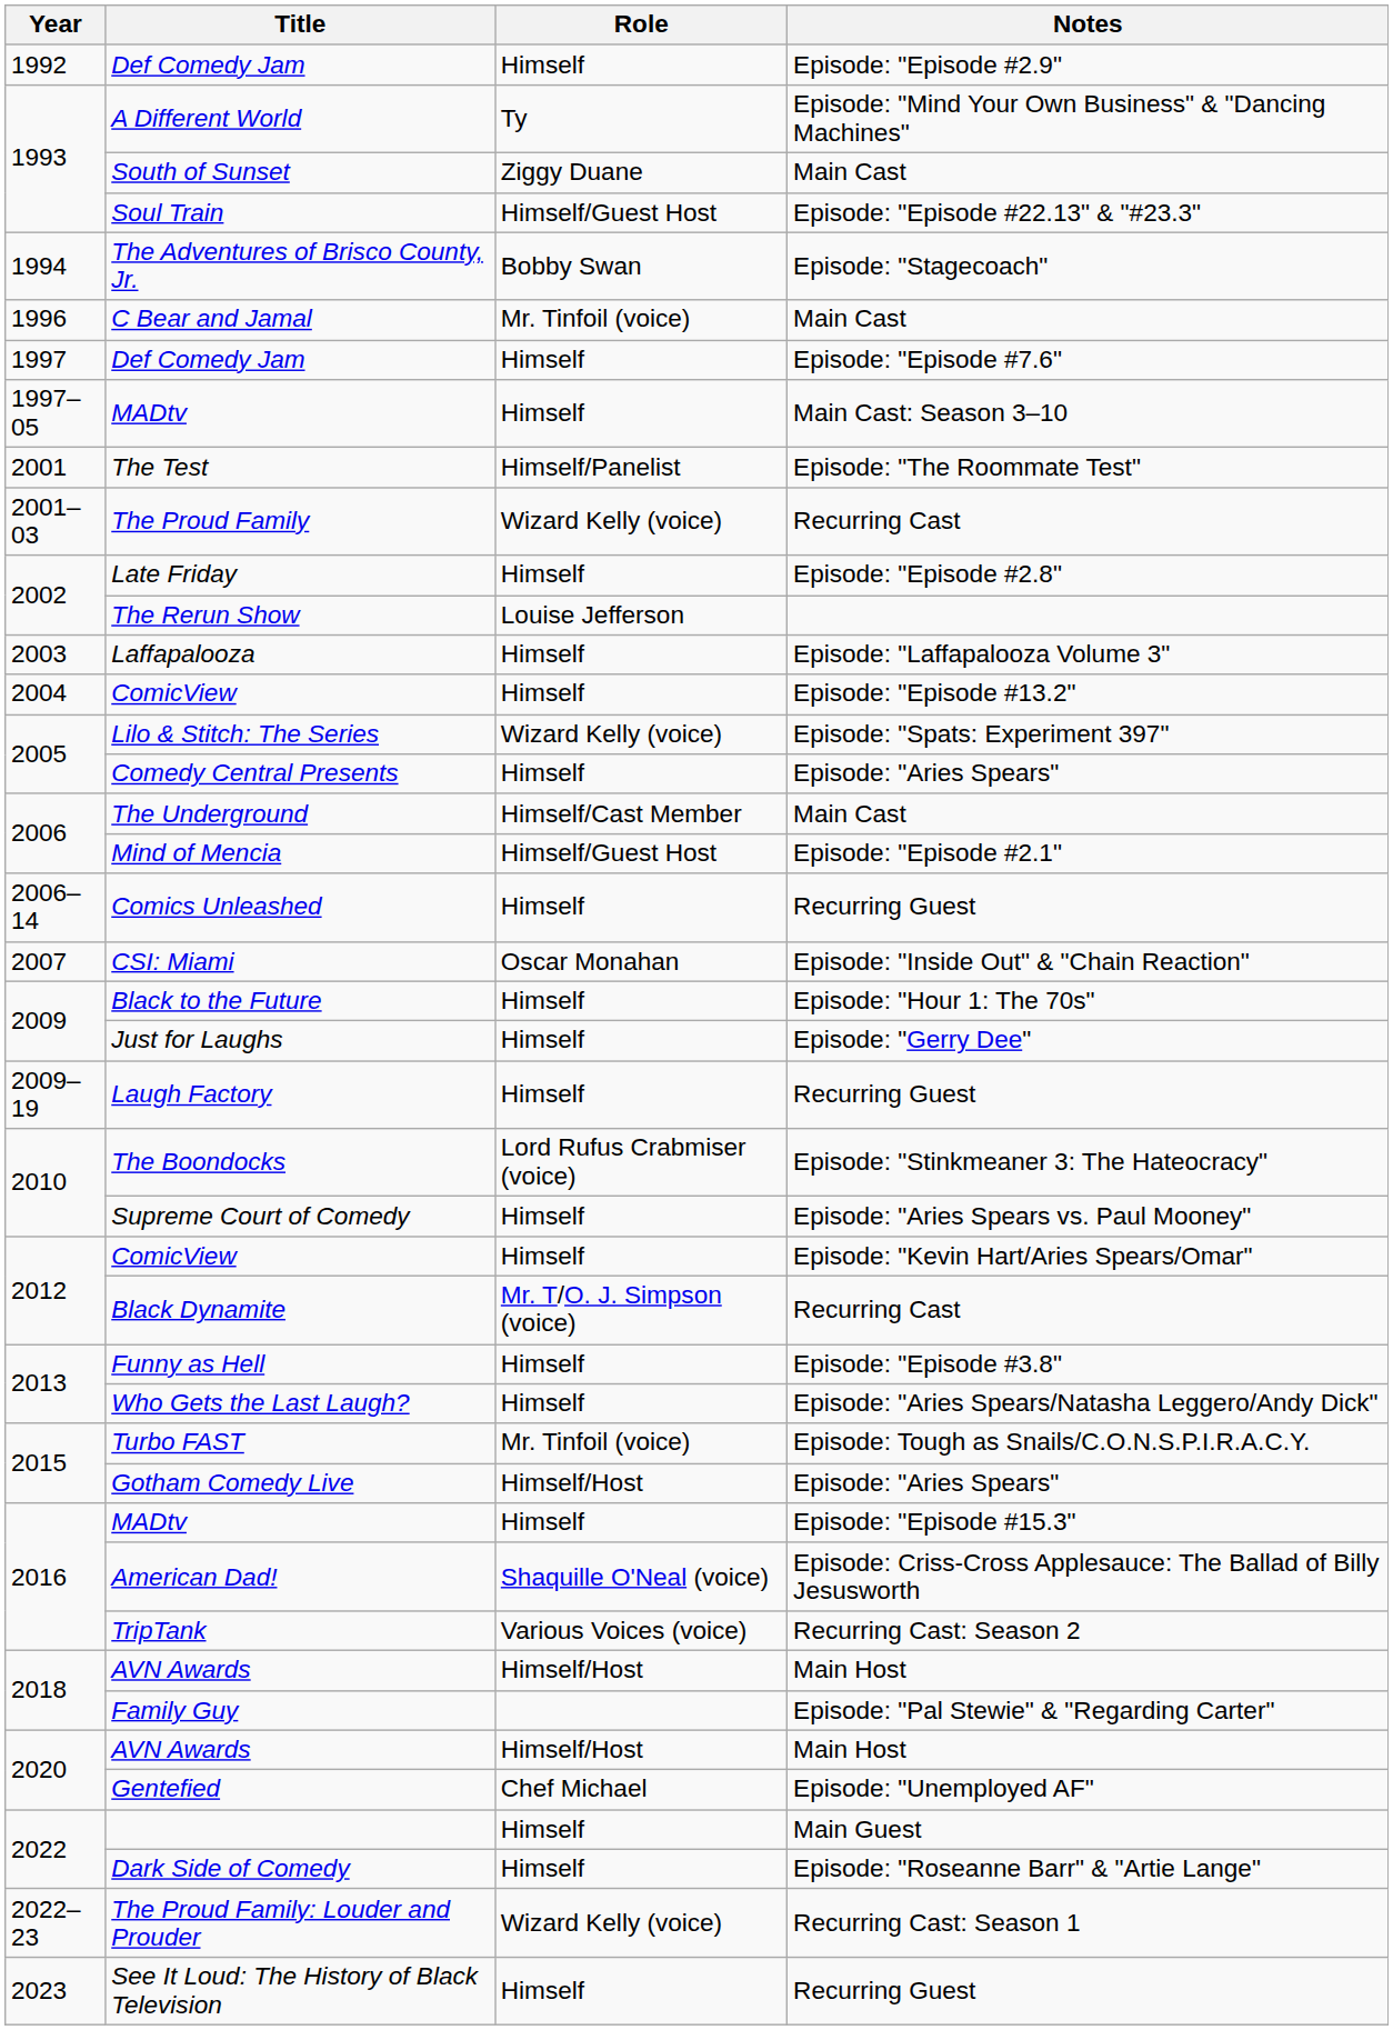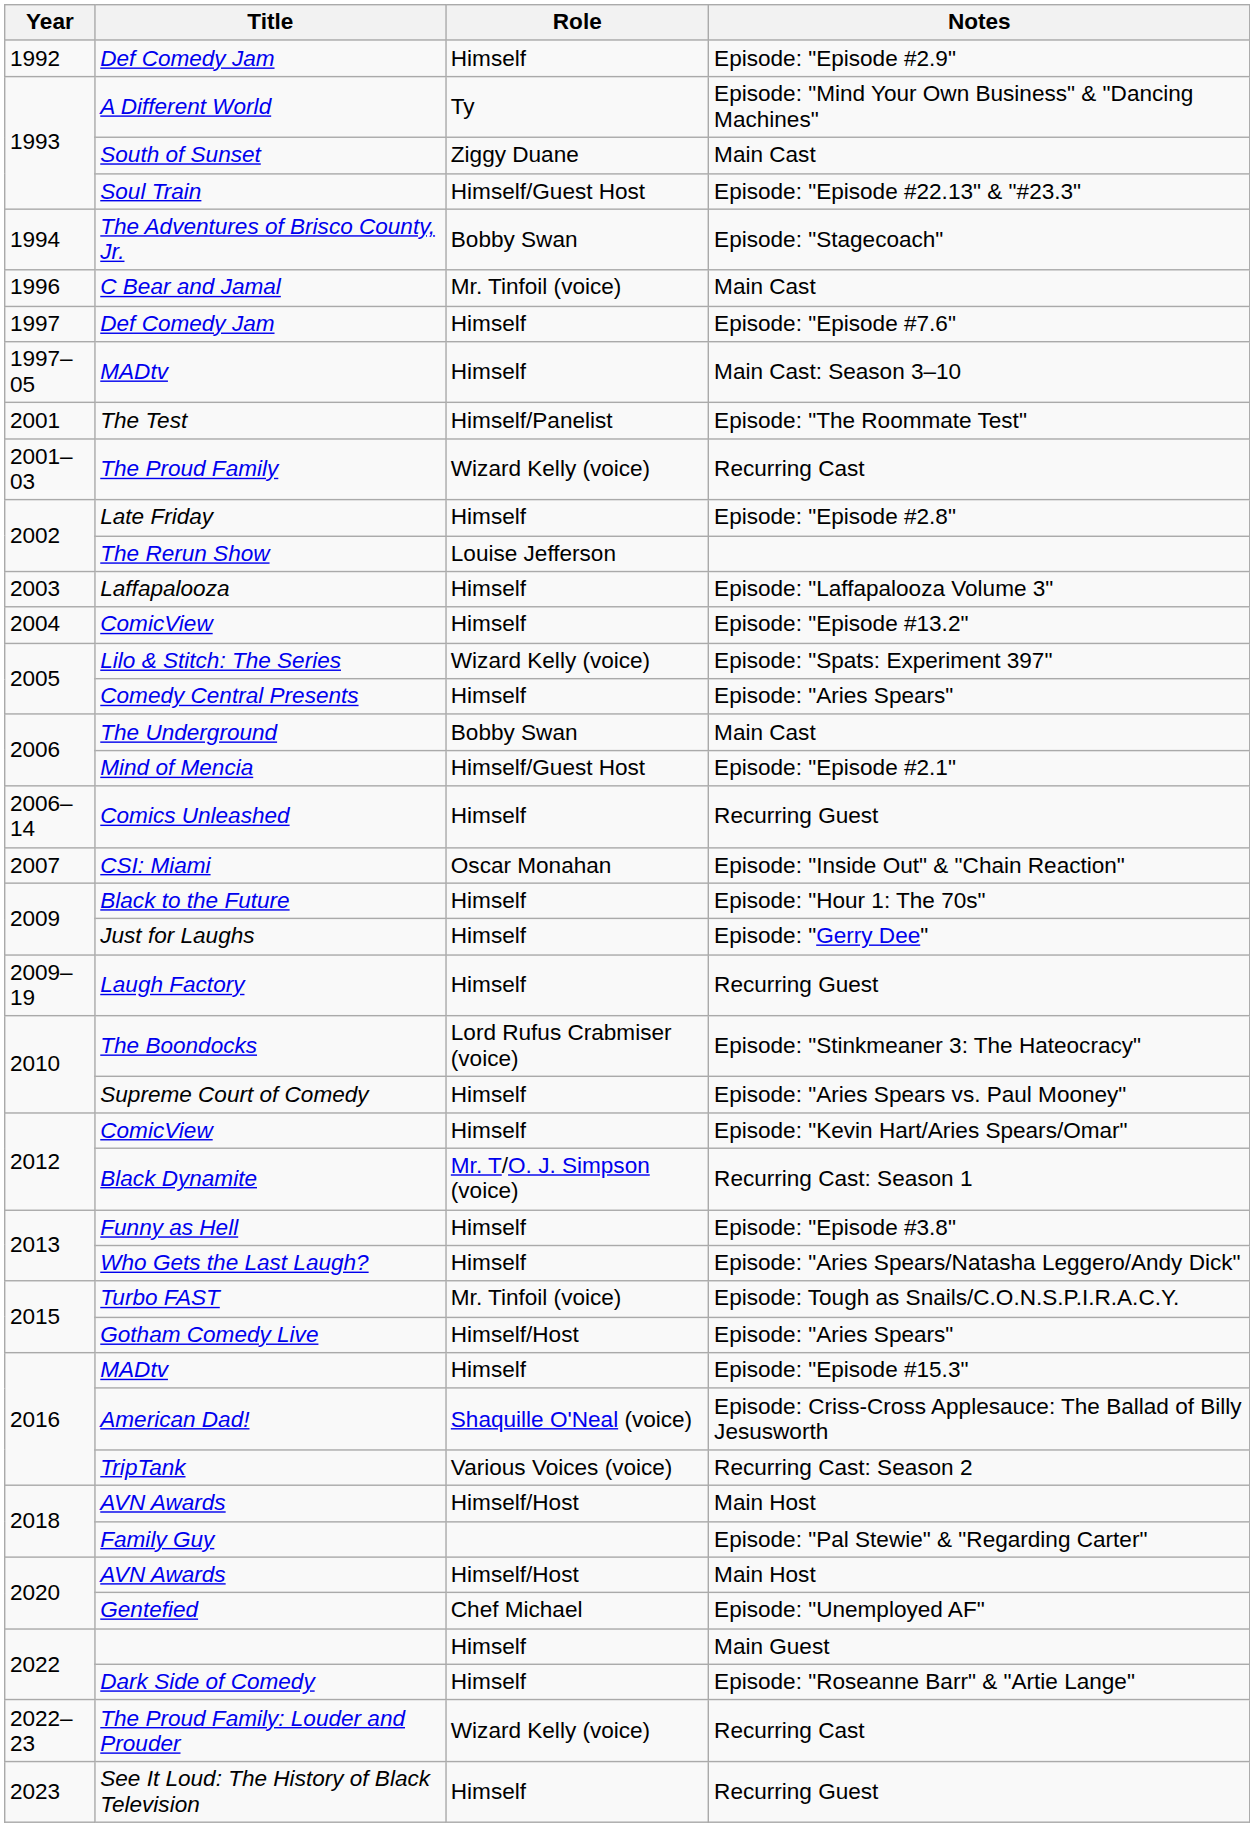 <table class="wikitable plainrowheaders sortable" style="margin-right: 0;">
 <tr>
 <th>Year</th>
 <th>Title</th>
 <th>Role</th>
 <th>Notes</th>
 </tr>
 <tr>
 <td>1992</td>
 <td><em><a href='#'>Def Comedy Jam</a></em></td>
 <td>Himself</td>
 <td>Episode: "Episode #2.9"</td>
 </tr>
 <tr>
 <td rowspan=3>1993</td>
 <td><em><a href='#'>A Different World</a></em></td>
 <td>Ty</td>
 <td>Episode: "Mind Your Own Business" & "Dancing Machines"</td>
 </tr>
 <tr>
 <td><em><a href='#'>South of Sunset</a></em></td>
 <td>Ziggy Duane</td>
 <td>Main Cast</td>
 </tr>
 <tr>
 <td><em><a href='#'>Soul Train</a></em></td>
 <td>Himself/Guest Host</td>
 <td>Episode: "Episode #22.13" & "#23.3"</td>
 </tr>
 <tr>
 <td>1994</td>
 <td><em><a href='#'>The Adventures of Brisco County, Jr.</a></em></td>
 <td>Bobby Swan</td>
 <td>Episode: "Stagecoach"</td>
 </tr>
 <tr>
 <td>1996</td>
 <td><em><a href='#'>C Bear and Jamal</a></em></td>
 <td>Mr. Tinfoil (voice)</td>
 <td>Main Cast</td>
 </tr>
 <tr>
 <td>1997</td>
 <td><em><a href='#'>Def Comedy Jam</a></em></td>
 <td>Himself</td>
 <td>Episode: "Episode #7.6"</td>
 </tr>
 <tr>
 <td>1997–05</td>
 <td><em><a href='#'>MADtv</a></em></td>
 <td>Himself</td>
 <td>Main Cast: Season 3–10</td>
 </tr>
 <tr>
 <td>2001</td>
 <td><em>The Test</em></td>
 <td>Himself/Panelist</td>
 <td>Episode: "The Roommate Test"</td>
 </tr>
 <tr>
 <td>2001–03</td>
 <td><em><a href='#'>The Proud Family</a></em></td>
 <td>Wizard Kelly (voice)</td>
 <td>Recurring Cast</td>
 </tr>
 <tr>
 <td rowspan=2>2002</td>
 <td><em>Late Friday</em></td>
 <td>Himself</td>
 <td>Episode: "Episode #2.8"</td>
 </tr>
 <tr>
 <td><em><a href='#'>The Rerun Show</a></em></td>
 <td>Louise Jefferson</td>
 <td></td>
 </tr>
 <tr>
 <td>2003</td>
 <td><em>Laffapalooza</em></td>
 <td>Himself</td>
 <td>Episode: "Laffapalooza Volume 3"</td>
 </tr>
 <tr>
 <td>2004</td>
 <td><em><a href='#'>ComicView</a></em></td>
 <td>Himself</td>
 <td>Episode: "Episode #13.2"</td>
 </tr>
 <tr>
 <td rowspan=2>2005</td>
 <td><em><a href='#'>Lilo & Stitch: The Series</a></em></td>
 <td>Wizard Kelly (voice)</td>
 <td>Episode: "Spats: Experiment 397"</td>
 </tr>
 <tr>
 <td><em><a href='#'>Comedy Central Presents</a></em></td>
 <td>Himself</td>
 <td>Episode: "Aries Spears"</td>
 </tr>
 <tr>
 <td rowspan=2>2006</td>
 <td><em><a href='#'>The Underground</a></em></td>
-<td>Himself/Cast Member</td>
+<td>Bobby Swan</td>
 <td>Main Cast</td>
 </tr>
 <tr>
 <td><em><a href='#'>Mind of Mencia</a></em></td>
 <td>Himself/Guest Host</td>
 <td>Episode: "Episode #2.1"</td>
 </tr>
 <tr>
 <td>2006–14</td>
 <td><em><a href='#'>Comics Unleashed</a></em></td>
 <td>Himself</td>
 <td>Recurring Guest</td>
 </tr>
 <tr>
 <td>2007</td>
 <td><em><a href='#'>CSI: Miami</a></em></td>
 <td>Oscar Monahan</td>
 <td>Episode: "Inside Out" & "Chain Reaction"</td>
 </tr>
 <tr>
 <td rowspan=2>2009</td>
 <td><em><a href='#'>Black to the Future</a></em></td>
 <td>Himself</td>
 <td>Episode: "Hour 1: The 70s"</td>
 </tr>
 <tr>
 <td><em>Just for Laughs</em></td>
 <td>Himself</td>
 <td>Episode: "<a href='#'>Gerry Dee</a>"</td>
 </tr>
 <tr>
 <td>2009–19</td>
 <td><em><a href='#'>Laugh Factory</a></em></td>
 <td>Himself</td>
 <td>Recurring Guest</td>
 </tr>
 <tr>
 <td rowspan=2>2010</td>
 <td><em><a href='#'>The Boondocks</a></em></td>
 <td>Lord Rufus Crabmiser (voice)</td>
 <td>Episode: "Stinkmeaner 3: The Hateocracy"</td>
 </tr>
 <tr>
 <td><em>Supreme Court of Comedy</em></td>
 <td>Himself</td>
 <td>Episode: "Aries Spears vs. Paul Mooney"</td>
 </tr>
 <tr>
 <td rowspan=2>2012</td>
 <td><em><a href='#'>ComicView</a></em></td>
 <td>Himself</td>
 <td>Episode: "Kevin Hart/Aries Spears/Omar"</td>
 </tr>
 <tr>
 <td><em><a href='#'>Black Dynamite</a></em></td>
 <td><a href='#'>Mr. T</a>/<a href='#'>O. J. Simpson</a> (voice)</td>
-<td>Recurring Cast</td>
+<td>Recurring Cast: Season 1</td>
 </tr>
 <tr>
 <td rowspan=2>2013</td>
 <td><em><a href='#'>Funny as Hell</a></em></td>
 <td>Himself</td>
 <td>Episode: "Episode #3.8"</td>
 </tr>
 <tr>
 <td><em><a href='#'>Who Gets the Last Laugh?</a></em></td>
 <td>Himself</td>
 <td>Episode: "Aries Spears/Natasha Leggero/Andy Dick"</td>
 </tr>
 <tr>
 <td rowspan=2>2015</td>
 <td><em><a href='#'>Turbo FAST</a></em></td>
 <td>Mr. Tinfoil (voice)</td>
 <td>Episode: Tough as Snails/C.O.N.S.P.I.R.A.C.Y.</td>
 </tr>
 <tr>
 <td><em><a href='#'>Gotham Comedy Live</a></em></td>
 <td>Himself/Host</td>
 <td>Episode: "Aries Spears"</td>
 </tr>
 <tr>
 <td rowspan=3>2016</td>
 <td><em><a href='#'>MADtv</a></em></td>
 <td>Himself</td>
 <td>Episode: "Episode #15.3"</td>
 </tr>
 <tr>
 <td><em><a href='#'>American Dad!</a></em></td>
 <td><a href='#'>Shaquille O'Neal</a> (voice)</td>
 <td>Episode: Criss-Cross Applesauce: The Ballad of Billy Jesusworth</td>
 </tr>
 <tr>
 <td><em><a href='#'>TripTank</a></em></td>
 <td>Various Voices (voice)</td>
 <td>Recurring Cast: Season 2</td>
 </tr>
 <tr>
 <td rowspan=2>2018</td>
 <td><em><a href='#'>AVN Awards</a></em></td>
 <td>Himself/Host</td>
 <td>Main Host</td>
 </tr>
 <tr>
 <td><em><a href='#'>Family Guy</a></em></td>
 <td></td>
 <td>Episode: "Pal Stewie" & "Regarding Carter"</td>
 </tr>
 <tr>
 <td rowspan=2>2020</td>
 <td><em><a href='#'>AVN Awards</a></em></td>
 <td>Himself/Host</td>
 <td>Main Host</td>
 </tr>
 <tr>
 <td><em><a href='#'>Gentefied</a></em></td>
 <td>Chef Michael</td>
 <td>Episode: "Unemployed AF"</td>
 </tr>
 <tr>
 <td rowspan=2>2022</td>
 <td></td>
 <td>Himself</td>
 <td>Main Guest</td>
 </tr>
 <tr>
 <td><em><a href='#'>Dark Side of Comedy</a></em></td>
 <td>Himself</td>
 <td>Episode: "Roseanne Barr" & "Artie Lange"</td>
 </tr>
 <tr>
 <td>2022–23</td>
 <td><em><a href='#'>The Proud Family: Louder and Prouder</a></em></td>
 <td>Wizard Kelly (voice)</td>
-<td>Recurring Cast: Season 1</td>
+<td>Recurring Cast</td>
 </tr>
 <tr>
 <td>2023</td>
 <td><em>See It Loud: The History of Black Television</em></td>
 <td>Himself</td>
 <td>Recurring Guest</td>
 </tr>
 </table>
